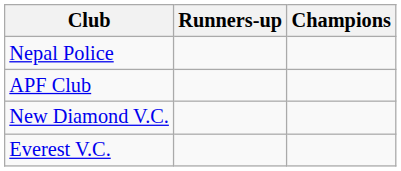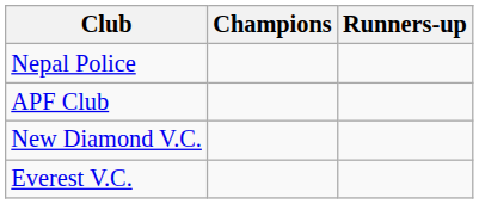 <table class="wikitable">
 <tr>
 <th>Club</th>
+<th>Champions</th>
 <th>Runners-up</th>
-<th>Champions</th>
 </tr>
 <tr>
 <td><a href='#'>Nepal Police</a></td>
 <td></td>
 <td></td>
 </tr>
 <tr>
 <td><a href='#'>APF Club</a></td>
 <td></td>
 <td></td>
 </tr>
 <tr>
 <td><a href='#'>New Diamond V.C.</a></td>
 <td></td>
 <td></td>
 </tr>
 <tr>
 <td><a href='#'>Everest V.C.</a></td>
 <td></td>
 <td></td>
 </tr>
 </table>
